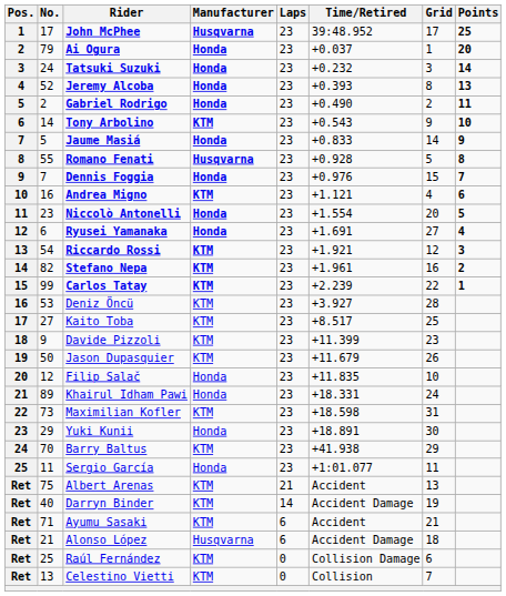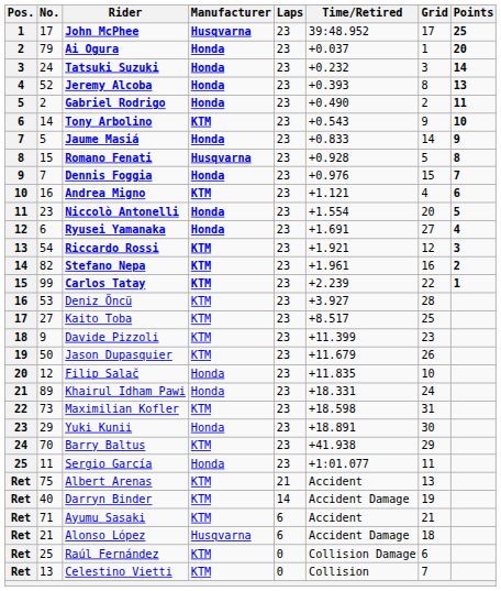 <table class="wikitable" style="font-size: 95%;">
 <tr>
 <th>Pos.</th>
 <th>No.</th>
 <th>Rider</th>
 <th>Manufacturer</th>
 <th>Laps</th>
 <th>Time/Retired</th>
 <th>Grid</th>
 <th>Points</th>
 </tr>
 <tr>
 <th>1</th>
 <td>17</td>
 <td> <strong><a href='#'>John McPhee</a></strong></td>
 <td><strong><a href='#'>Husqvarna</a></strong></td>
 <td>23</td>
 <td>39:48.952</td>
 <td>17</td>
 <td><strong>25</strong></td>
 </tr>
 <tr>
 <th>2</th>
 <td>79</td>
 <td> <strong><a href='#'>Ai Ogura</a></strong></td>
 <td><strong><a href='#'>Honda</a></strong></td>
 <td>23</td>
 <td>+0.037</td>
 <td>1</td>
 <td><strong>20</strong></td>
 </tr>
 <tr>
 <th>3</th>
 <td>24</td>
 <td> <strong><a href='#'>Tatsuki Suzuki</a></strong></td>
 <td><strong><a href='#'>Honda</a></strong></td>
 <td>23</td>
 <td>+0.232</td>
 <td>3</td>
 <td><strong>14</strong></td>
 </tr>
 <tr>
 <th>4</th>
 <td>52</td>
 <td> <strong><a href='#'>Jeremy Alcoba</a></strong></td>
 <td><strong><a href='#'>Honda</a></strong></td>
 <td>23</td>
 <td>+0.393</td>
 <td>8</td>
 <td><strong>13</strong></td>
 </tr>
 <tr>
 <th>5</th>
 <td>2</td>
 <td> <strong><a href='#'>Gabriel Rodrigo</a></strong></td>
 <td><strong><a href='#'>Honda</a></strong></td>
 <td>23</td>
 <td>+0.490</td>
 <td>2</td>
 <td><strong>11</strong></td>
 </tr>
 <tr>
 <th>6</th>
 <td>14</td>
 <td> <strong><a href='#'>Tony Arbolino</a></strong></td>
 <td><strong><a href='#'>KTM</a></strong></td>
 <td>23</td>
 <td>+0.543</td>
 <td>9</td>
 <td><strong>10</strong></td>
 </tr>
 <tr>
 <th>7</th>
 <td>5</td>
 <td> <strong><a href='#'>Jaume Masiá</a></strong></td>
 <td><strong><a href='#'>Honda</a></strong></td>
 <td>23</td>
 <td>+0.833</td>
 <td>14</td>
 <td><strong>9</strong></td>
 </tr>
 <tr>
 <th>8</th>
-<td>55</td>
+<td>15</td>
 <td> <strong><a href='#'>Romano Fenati</a></strong></td>
 <td><strong><a href='#'>Husqvarna</a></strong></td>
 <td>23</td>
 <td>+0.928</td>
 <td>5</td>
 <td><strong>8</strong></td>
 </tr>
 <tr>
 <th>9</th>
 <td>7</td>
 <td> <strong><a href='#'>Dennis Foggia</a></strong></td>
 <td><strong><a href='#'>Honda</a></strong></td>
 <td>23</td>
 <td>+0.976</td>
 <td>15</td>
 <td><strong>7</strong></td>
 </tr>
 <tr>
 <th>10</th>
 <td>16</td>
 <td> <strong><a href='#'>Andrea Migno</a></strong></td>
 <td><strong><a href='#'>KTM</a></strong></td>
 <td>23</td>
 <td>+1.121</td>
 <td>4</td>
 <td><strong>6</strong></td>
 </tr>
 <tr>
 <th>11</th>
 <td>23</td>
 <td> <strong><a href='#'>Niccolò Antonelli</a></strong></td>
 <td><strong><a href='#'>Honda</a></strong></td>
 <td>23</td>
 <td>+1.554</td>
 <td>20</td>
 <td><strong>5</strong></td>
 </tr>
 <tr>
 <th>12</th>
 <td>6</td>
 <td> <strong><a href='#'>Ryusei Yamanaka</a></strong></td>
 <td><strong><a href='#'>Honda</a></strong></td>
 <td>23</td>
 <td>+1.691</td>
 <td>27</td>
 <td><strong>4</strong></td>
 </tr>
 <tr>
 <th>13</th>
 <td>54</td>
 <td> <strong><a href='#'>Riccardo Rossi</a></strong></td>
 <td><strong><a href='#'>KTM</a></strong></td>
 <td>23</td>
 <td>+1.921</td>
 <td>12</td>
 <td><strong>3</strong></td>
 </tr>
 <tr>
 <th>14</th>
 <td>82</td>
 <td> <strong><a href='#'>Stefano Nepa</a></strong></td>
 <td><strong><a href='#'>KTM</a></strong></td>
 <td>23</td>
 <td>+1.961</td>
 <td>16</td>
 <td><strong>2</strong></td>
 </tr>
 <tr>
 <th>15</th>
 <td>99</td>
 <td> <strong><a href='#'>Carlos Tatay</a></strong></td>
 <td><strong><a href='#'>KTM</a></strong></td>
 <td>23</td>
 <td>+2.239</td>
 <td>22</td>
 <td><strong>1</strong></td>
 </tr>
 <tr>
 <th>16</th>
 <td>53</td>
 <td> <a href='#'>Deniz Öncü</a></td>
 <td><a href='#'>KTM</a></td>
 <td>23</td>
 <td>+3.927</td>
 <td>28</td>
 <td></td>
 </tr>
 <tr>
 <th>17</th>
 <td>27</td>
 <td> <a href='#'>Kaito Toba</a></td>
 <td><a href='#'>KTM</a></td>
 <td>23</td>
 <td>+8.517</td>
 <td>25</td>
 <td></td>
 </tr>
 <tr>
 <th>18</th>
 <td>9</td>
 <td> <a href='#'>Davide Pizzoli</a></td>
 <td><a href='#'>KTM</a></td>
 <td>23</td>
 <td>+11.399</td>
 <td>23</td>
 <td></td>
 </tr>
 <tr>
 <th>19</th>
 <td>50</td>
 <td> <a href='#'>Jason Dupasquier</a></td>
 <td><a href='#'>KTM</a></td>
 <td>23</td>
 <td>+11.679</td>
 <td>26</td>
 <td></td>
 </tr>
 <tr>
 <th>20</th>
 <td>12</td>
 <td> <a href='#'>Filip Salač</a></td>
 <td><a href='#'>Honda</a></td>
 <td>23</td>
 <td>+11.835</td>
 <td>10</td>
 <td></td>
 </tr>
 <tr>
 <th>21</th>
 <td>89</td>
 <td> <a href='#'>Khairul Idham Pawi</a></td>
 <td><a href='#'>Honda</a></td>
 <td>23</td>
 <td>+18.331</td>
 <td>24</td>
 <td></td>
 </tr>
 <tr>
 <th>22</th>
 <td>73</td>
 <td> <a href='#'>Maximilian Kofler</a></td>
 <td><a href='#'>KTM</a></td>
 <td>23</td>
 <td>+18.598</td>
 <td>31</td>
 <td></td>
 </tr>
 <tr>
 <th>23</th>
 <td>29</td>
 <td> <a href='#'>Yuki Kunii</a></td>
 <td><a href='#'>Honda</a></td>
 <td>23</td>
 <td>+18.891</td>
 <td>30</td>
 <td></td>
 </tr>
 <tr>
 <th>24</th>
 <td>70</td>
 <td> <a href='#'>Barry Baltus</a></td>
 <td><a href='#'>KTM</a></td>
 <td>23</td>
 <td>+41.938</td>
 <td>29</td>
 <td></td>
 </tr>
 <tr>
 <th>25</th>
 <td>11</td>
 <td> <a href='#'>Sergio García</a></td>
 <td><a href='#'>Honda</a></td>
 <td>23</td>
 <td>+1:01.077</td>
 <td>11</td>
 <td></td>
 </tr>
 <tr>
 <th>Ret</th>
 <td>75</td>
 <td> <a href='#'>Albert Arenas</a></td>
 <td><a href='#'>KTM</a></td>
 <td>21</td>
 <td>Accident</td>
 <td>13</td>
 <td></td>
 </tr>
 <tr>
 <th>Ret</th>
 <td>40</td>
 <td> <a href='#'>Darryn Binder</a></td>
 <td><a href='#'>KTM</a></td>
 <td>14</td>
 <td>Accident Damage</td>
 <td>19</td>
 <td></td>
 </tr>
 <tr>
 <th>Ret</th>
 <td>71</td>
 <td> <a href='#'>Ayumu Sasaki</a></td>
 <td><a href='#'>KTM</a></td>
 <td>6</td>
 <td>Accident</td>
 <td>21</td>
 <td></td>
 </tr>
 <tr>
 <th>Ret</th>
 <td>21</td>
 <td> <a href='#'>Alonso López</a></td>
 <td><a href='#'>Husqvarna</a></td>
 <td>6</td>
 <td>Accident Damage</td>
 <td>18</td>
 <td></td>
 </tr>
 <tr>
 <th>Ret</th>
 <td>25</td>
 <td> <a href='#'>Raúl Fernández</a></td>
 <td><a href='#'>KTM</a></td>
 <td>0</td>
 <td>Collision Damage</td>
 <td>6</td>
 <td></td>
 </tr>
 <tr>
 <th>Ret</th>
 <td>13</td>
 <td> <a href='#'>Celestino Vietti</a></td>
 <td><a href='#'>KTM</a></td>
 <td>0</td>
 <td>Collision</td>
 <td>7</td>
 <td></td>
 </tr>
 <tr>
 <th colspan=8></th>
 </tr>
 </table>
